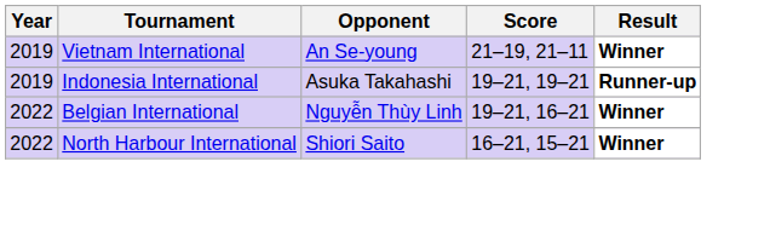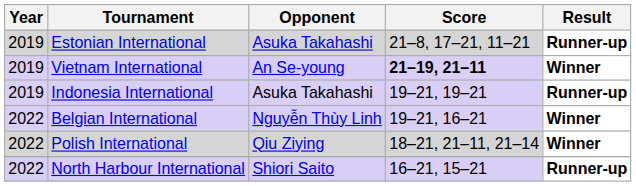 <table class="sortable wikitable" style="font-size: 90%;">
 <tr>
 <th>Year</th>
 <th>Tournament</th>
 <th>Opponent</th>
 <th>Score</th>
 <th>Result</th>
 </tr>
+<tr style="background:#D5D5D5">
+<td align="center">2019</td>
+<td align="left"><a href='#'>Estonian International</a></td>
+<td align="left"> <a href='#'>Asuka Takahashi</a></td>
+<td align="left">21–8, 17–21, 11–21</td>
+<td style="text-align:left; background:white"> <strong>Runner-up</strong></td>
+</tr>
 <tr style="background:#D8CEF6">
 <td align="center">2019</td>
 <td align="left"><a href='#'>Vietnam International</a></td>
 <td align="left"> <a href='#'>An Se-young</a></td>
-<td align="left">21–19, 21–11</td>
+<td align="left"><strong>21–19, 21–11</strong></td>
 <td style="text-align:left; background:white"> <strong>Winner</strong></td>
 </tr>
 <tr style="background:#D8CEF6">
 <td align="center">2019</td>
 <td align="left"><a href='#'>Indonesia International</a></td>
 <td align="left"> Asuka Takahashi</td>
 <td align="left">19–21, 19–21</td>
 <td style="text-align: left; background:white"> <strong>Runner-up</strong></td>
 </tr>
 <tr style="background:#D8CEF6">
 <td align="center">2022</td>
 <td align="left"><a href='#'>Belgian International</a></td>
 <td align="left"> <a href='#'>Nguyễn Thùy Linh</a></td>
 <td align="left">19–21, 16–21</td>
 <td style="text-align:left; background:white"> <strong>Winner</strong></td>
 </tr>
+<tr style="background:#D5D5D5">
+<td align="center">2022</td>
+<td align="left"><a href='#'>Polish International</a></td>
+<td align="left"> <a href='#'>Qiu Ziying</a></td>
+<td align="left">18–21, 21–11, 21–14</td>
+<td style="text-align:left; background:white"> <strong>Winner</strong></td>
+</tr>
 <tr>
 </tr>
 <tr style="background:#D8CEF6">
 <td align="center">2022</td>
 <td align="left"><a href='#'>North Harbour International</a></td>
 <td align="left"> <a href='#'>Shiori Saito</a></td>
 <td align="left">16–21, 15–21</td>
-<td style="text-align:left; background:white"> <strong>Winner</strong></td>
+<td style="text-align:left; background:white"> <strong>Runner-up</strong></td>
 </tr>
 </table>
